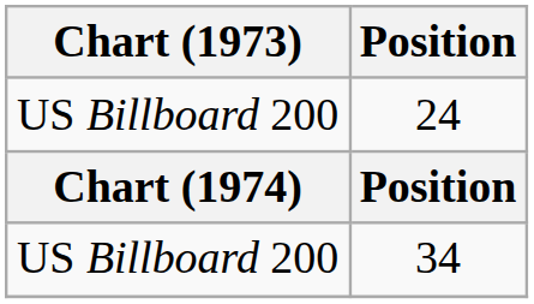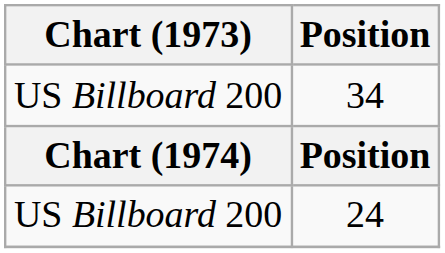 <table class="wikitable">
 <tr>
 <th>Chart (1973)</th>
 <th>Position</th>
 </tr>
 <tr>
 <td>US <em>Billboard</em> 200</td>
-<td align="center">24</td>
+<td align="center">34</td>
 </tr>
 <tr>
 <th>Chart (1974)</th>
 <th>Position</th>
 </tr>
 <tr>
 <td>US <em>Billboard</em> 200</td>
-<td align="center">34</td>
+<td align="center">24</td>
 </tr>
 <tr>
 </tr>
 </table>
